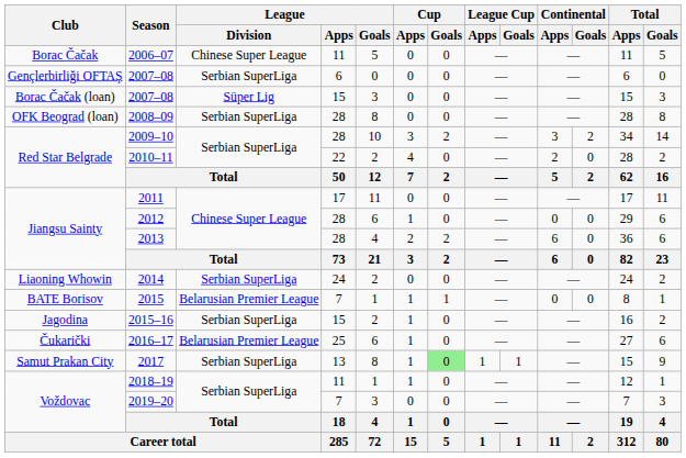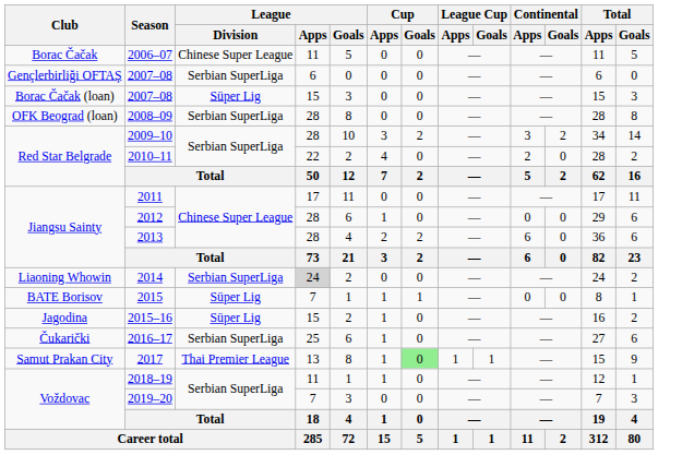 <table class="wikitable" style="text-align:center">
 <tr>
 <th rowspan=2>Club</th>
 <th rowspan=2>Season</th>
 <th colspan=3>League</th>
 <th colspan=2>Cup</th>
 <th colspan=2>League Cup</th>
 <th colspan=2>Continental</th>
 <th colspan=2>Total</th>
 </tr>
 <tr>
 <th>Division</th>
 <th>Apps</th>
 <th>Goals</th>
 <th>Apps</th>
 <th>Goals</th>
 <th>Apps</th>
 <th>Goals</th>
 <th>Apps</th>
 <th>Goals</th>
 <th>Apps</th>
 <th>Goals</th>
 </tr>
 <tr>
 <td rowspan="1"><a href='#'>Borac Čačak</a></td>
 <td><a href='#'>2006–07</a></td>
 <td>Chinese Super League</td>
 <td>11</td>
 <td>5</td>
 <td>0</td>
 <td>0</td>
 <td colspan="2">—</td>
 <td colspan="2">—</td>
 <td>11</td>
 <td>5</td>
 </tr>
 <tr>
 <td><a href='#'>Gençlerbirliği OFTAŞ</a></td>
 <td><a href='#'>2007–08</a></td>
 <td>Serbian SuperLiga</td>
 <td>6</td>
 <td>0</td>
 <td>0</td>
 <td>0</td>
 <td colspan="2">—</td>
 <td colspan="2">—</td>
 <td>6</td>
 <td>0</td>
 </tr>
 <tr>
 <td><a href='#'>Borac Čačak</a> (loan)</td>
 <td><a href='#'>2007–08</a></td>
 <td><a href='#'>Süper Lig</a></td>
 <td>15</td>
 <td>3</td>
 <td>0</td>
 <td>0</td>
 <td colspan="2">—</td>
 <td colspan="2">—</td>
 <td>15</td>
 <td>3</td>
 </tr>
 <tr>
 <td><a href='#'>OFK Beograd</a> (loan)</td>
 <td><a href='#'>2008–09</a></td>
 <td>Serbian SuperLiga</td>
 <td>28</td>
 <td>8</td>
 <td>0</td>
 <td>0</td>
 <td colspan="2">—</td>
 <td colspan="2">—</td>
 <td>28</td>
 <td>8</td>
 </tr>
 <tr>
 <td rowspan="3"><a href='#'>Red Star Belgrade</a></td>
 <td><a href='#'>2009–10</a></td>
 <td rowspan="2">Serbian SuperLiga</td>
 <td>28</td>
 <td>10</td>
 <td>3</td>
 <td>2</td>
 <td colspan="2">—</td>
 <td>3</td>
 <td>2</td>
 <td>34</td>
 <td>14</td>
 </tr>
 <tr>
 <td><a href='#'>2010–11</a></td>
 <td>22</td>
 <td>2</td>
 <td>4</td>
 <td>0</td>
 <td colspan="2">—</td>
 <td>2</td>
 <td>0</td>
 <td>28</td>
 <td>2</td>
 </tr>
 <tr>
 <th colspan=2>Total</th>
 <th>50</th>
 <th>12</th>
 <th>7</th>
 <th>2</th>
 <th colspan="2">—</th>
 <th>5</th>
 <th>2</th>
 <th>62</th>
 <th>16</th>
 </tr>
 <tr>
 <td rowspan="4"><a href='#'>Jiangsu Sainty</a></td>
 <td><a href='#'>2011</a></td>
 <td rowspan="3"><a href='#'>Chinese Super League</a></td>
 <td>17</td>
 <td>11</td>
 <td>0</td>
 <td>0</td>
 <td colspan="2">—</td>
 <td colspan="2">—</td>
 <td>17</td>
 <td>11</td>
 </tr>
 <tr>
 <td><a href='#'>2012</a></td>
 <td>28</td>
 <td>6</td>
 <td>1</td>
 <td>0</td>
 <td colspan="2">—</td>
 <td>0</td>
 <td>0</td>
 <td>29</td>
 <td>6</td>
 </tr>
 <tr>
 <td><a href='#'>2013</a></td>
 <td>28</td>
 <td>4</td>
 <td>2</td>
 <td>2</td>
 <td colspan="2">—</td>
 <td>6</td>
 <td>0</td>
 <td>36</td>
 <td>6</td>
 </tr>
 <tr>
 <th colspan=2>Total</th>
 <th>73</th>
 <th>21</th>
 <th>3</th>
 <th>2</th>
 <th colspan="2">—</th>
 <th>6</th>
 <th>0</th>
 <th>82</th>
 <th>23</th>
 </tr>
 <tr>
 <td><a href='#'>Liaoning Whowin</a></td>
 <td><a href='#'>2014</a></td>
 <td><a href='#'>Serbian SuperLiga</a></td>
-<td>24</td>
+<td style="background: lightgrey;">24</td>
 <td>2</td>
 <td>0</td>
 <td>0</td>
 <td colspan="2">—</td>
 <td colspan="2">—</td>
 <td>24</td>
 <td>2</td>
 </tr>
 <tr>
 <td><a href='#'>BATE Borisov</a></td>
 <td><a href='#'>2015</a></td>
-<td><a href='#'>Belarusian Premier League</a></td>
+<td><a href='#'>Süper Lig</a></td>
 <td>7</td>
 <td>1</td>
 <td>1</td>
 <td>1</td>
 <td colspan="2">—</td>
 <td>0</td>
 <td>0</td>
 <td>8</td>
 <td>1</td>
 </tr>
 <tr>
 <td><a href='#'>Jagodina</a></td>
 <td><a href='#'>2015–16</a></td>
-<td>Serbian SuperLiga</td>
+<td><a href='#'>Süper Lig</a></td>
 <td>15</td>
 <td>2</td>
 <td>1</td>
 <td>0</td>
 <td colspan="2">—</td>
 <td colspan="2">—</td>
 <td>16</td>
 <td>2</td>
 </tr>
 <tr>
 <td><a href='#'>Čukarički</a></td>
 <td><a href='#'>2016–17</a></td>
-<td><a href='#'>Belarusian Premier League</a></td>
+<td>Serbian SuperLiga</td>
 <td>25</td>
 <td>6</td>
 <td>1</td>
 <td>0</td>
 <td colspan="2">—</td>
 <td colspan="2">—</td>
 <td>27</td>
 <td>6</td>
 </tr>
 <tr>
 <td><a href='#'>Samut Prakan City</a></td>
 <td><a href='#'>2017</a></td>
-<td>Serbian SuperLiga</td>
+<td><a href='#'>Thai Premier League</a></td>
 <td>13</td>
 <td>8</td>
 <td>1</td>
 <td style="background: lightgreen;">0</td>
 <td>1</td>
 <td>1</td>
 <td colspan="2">—</td>
 <td>15</td>
 <td>9</td>
 </tr>
 <tr>
 <td rowspan="3"><a href='#'>Voždovac</a></td>
 <td><a href='#'>2018–19</a></td>
 <td rowspan="2">Serbian SuperLiga</td>
 <td>11</td>
 <td>1</td>
 <td>1</td>
 <td>0</td>
 <td colspan="2">—</td>
 <td colspan="2">—</td>
 <td>12</td>
 <td>1</td>
 </tr>
 <tr>
 <td><a href='#'>2019–20</a></td>
 <td>7</td>
 <td>3</td>
 <td>0</td>
 <td>0</td>
 <td colspan="2">—</td>
 <td colspan="2">—</td>
 <td>7</td>
 <td>3</td>
 </tr>
 <tr>
 <th colspan=2>Total</th>
 <th>18</th>
 <th>4</th>
 <th>1</th>
 <th>0</th>
 <th colspan="2">—</th>
 <th colspan="2">—</th>
 <th>19</th>
 <th>4</th>
 </tr>
 <tr>
 <th colspan=3>Career total</th>
 <th>285</th>
 <th>72</th>
 <th>15</th>
 <th>5</th>
 <th>1</th>
 <th>1</th>
 <th>11</th>
 <th>2</th>
 <th>312</th>
 <th>80</th>
 </tr>
 </table>
